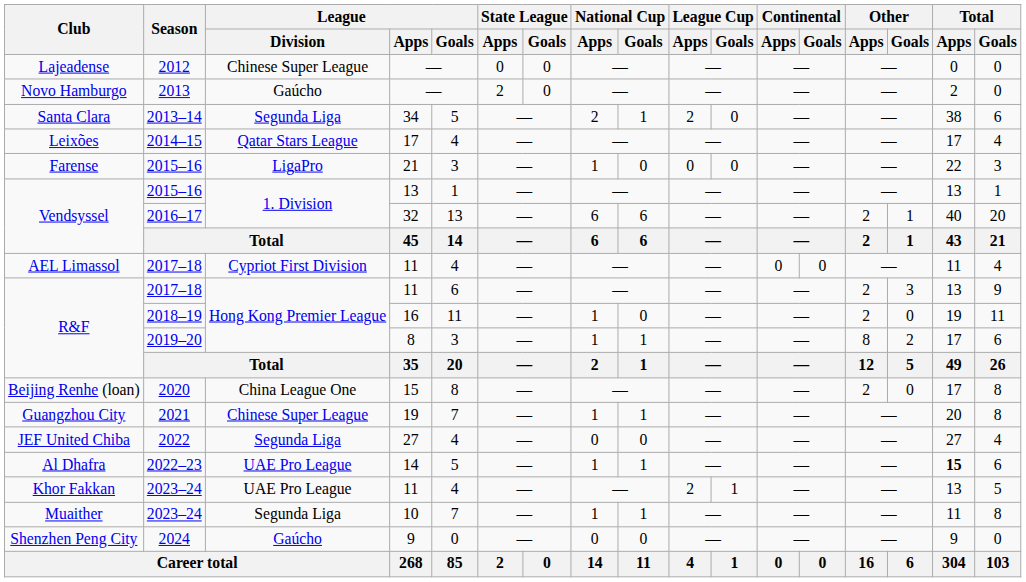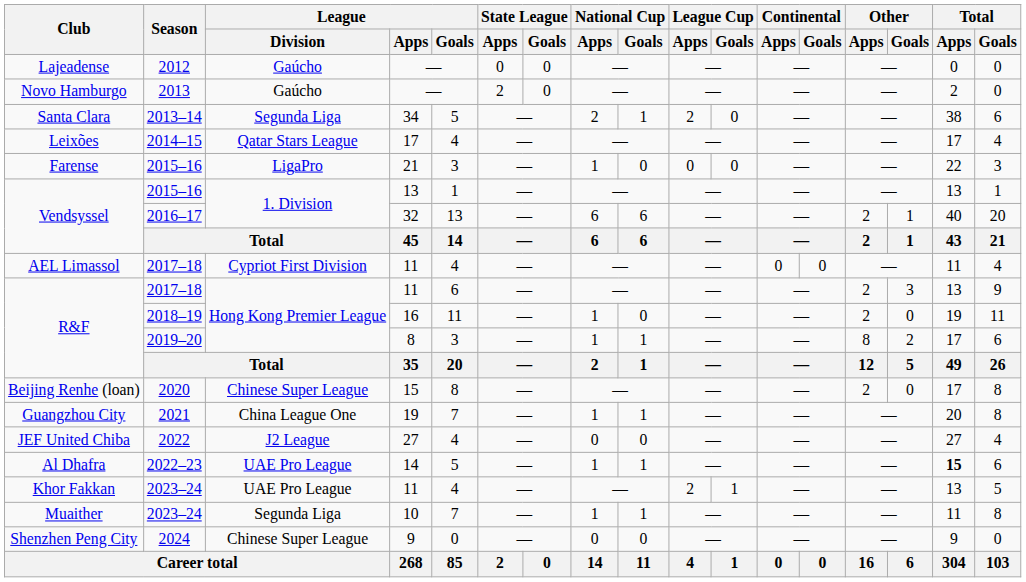 <table class="wikitable" style="text-align: center">
 <tr>
 <th rowspan="2">Club</th>
 <th rowspan="2">Season</th>
 <th colspan="3">League</th>
 <th colspan="2">State League</th>
 <th colspan="2">National Cup</th>
 <th colspan="2">League Cup</th>
 <th colspan="2">Continental</th>
 <th colspan="2">Other</th>
 <th colspan="2">Total</th>
 </tr>
 <tr>
 <th>Division</th>
 <th>Apps</th>
 <th>Goals</th>
 <th>Apps</th>
 <th>Goals</th>
 <th>Apps</th>
 <th>Goals</th>
 <th>Apps</th>
 <th>Goals</th>
 <th>Apps</th>
 <th>Goals</th>
 <th>Apps</th>
 <th>Goals</th>
 <th>Apps</th>
 <th>Goals</th>
 </tr>
 <tr>
 <td><a href='#'>Lajeadense</a></td>
 <td><a href='#'>2012</a></td>
-<td>Chinese Super League</td>
+<td><a href='#'>Gaúcho</a></td>
 <td colspan="2">—</td>
 <td>0</td>
 <td>0</td>
 <td colspan="2">—</td>
 <td colspan="2">—</td>
 <td colspan="2">—</td>
 <td colspan="2">—</td>
 <td>0</td>
 <td>0</td>
 </tr>
 <tr>
 <td><a href='#'>Novo Hamburgo</a></td>
 <td><a href='#'>2013</a></td>
 <td>Gaúcho</td>
 <td colspan="2">—</td>
 <td>2</td>
 <td>0</td>
 <td colspan="2">—</td>
 <td colspan="2">—</td>
 <td colspan="2">—</td>
 <td colspan="2">—</td>
 <td>2</td>
 <td>0</td>
 </tr>
 <tr>
 <td><a href='#'>Santa Clara</a></td>
 <td><a href='#'>2013–14</a></td>
 <td><a href='#'>Segunda Liga</a></td>
 <td>34</td>
 <td>5</td>
 <td colspan="2">—</td>
 <td>2</td>
 <td>1</td>
 <td>2</td>
 <td>0</td>
 <td colspan="2">—</td>
 <td colspan="2">—</td>
 <td>38</td>
 <td>6</td>
 </tr>
 <tr>
 <td><a href='#'>Leixões</a></td>
 <td><a href='#'>2014–15</a></td>
 <td><a href='#'>Qatar Stars League</a></td>
 <td>17</td>
 <td>4</td>
 <td colspan="2">—</td>
 <td colspan="2">—</td>
 <td colspan="2">—</td>
 <td colspan="2">—</td>
 <td colspan="2">—</td>
 <td>17</td>
 <td>4</td>
 </tr>
 <tr>
 <td><a href='#'>Farense</a></td>
 <td><a href='#'>2015–16</a></td>
 <td><a href='#'>LigaPro</a></td>
 <td>21</td>
 <td>3</td>
 <td colspan="2">—</td>
 <td>1</td>
 <td>0</td>
 <td>0</td>
 <td>0</td>
 <td colspan="2">—</td>
 <td colspan="2">—</td>
 <td>22</td>
 <td>3</td>
 </tr>
 <tr>
 <td rowspan="3"><a href='#'>Vendsyssel</a></td>
 <td><a href='#'>2015–16</a></td>
 <td rowspan="2"><a href='#'>1. Division</a></td>
 <td>13</td>
 <td>1</td>
 <td colspan="2">—</td>
 <td colspan="2">—</td>
 <td colspan="2">—</td>
 <td colspan="2">—</td>
 <td colspan="2">—</td>
 <td>13</td>
 <td>1</td>
 </tr>
 <tr>
 <td><a href='#'>2016–17</a></td>
 <td>32</td>
 <td>13</td>
 <td colspan="2">—</td>
 <td>6</td>
 <td>6</td>
 <td colspan="2">—</td>
 <td colspan="2">—</td>
 <td>2</td>
 <td>1</td>
 <td>40</td>
 <td>20</td>
 </tr>
 <tr>
 <th colspan="2">Total</th>
 <th>45</th>
 <th>14</th>
 <th colspan="2">—</th>
 <th>6</th>
 <th>6</th>
 <th colspan="2">—</th>
 <th colspan="2">—</th>
 <th>2</th>
 <th>1</th>
 <th>43</th>
 <th>21</th>
 </tr>
 <tr>
 <td><a href='#'>AEL Limassol</a></td>
 <td><a href='#'>2017–18</a></td>
 <td><a href='#'>Cypriot First Division</a></td>
 <td>11</td>
 <td>4</td>
 <td colspan="2">—</td>
 <td colspan="2">—</td>
 <td colspan="2">—</td>
 <td>0</td>
 <td>0</td>
 <td colspan="2">—</td>
 <td>11</td>
 <td>4</td>
 </tr>
 <tr>
 <td rowspan="4"><a href='#'>R&F</a></td>
 <td><a href='#'>2017–18</a></td>
 <td rowspan="3"><a href='#'>Hong Kong Premier League</a></td>
 <td>11</td>
 <td>6</td>
 <td colspan="2">—</td>
 <td colspan="2">—</td>
 <td colspan="2">—</td>
 <td colspan="2">—</td>
 <td>2</td>
 <td>3</td>
 <td>13</td>
 <td>9</td>
 </tr>
 <tr>
 <td><a href='#'>2018–19</a></td>
 <td>16</td>
 <td>11</td>
 <td colspan="2">—</td>
 <td>1</td>
 <td>0</td>
 <td colspan="2">—</td>
 <td colspan="2">—</td>
 <td>2</td>
 <td>0</td>
 <td>19</td>
 <td>11</td>
 </tr>
 <tr>
 <td><a href='#'>2019–20</a></td>
 <td>8</td>
 <td>3</td>
 <td colspan="2">—</td>
 <td>1</td>
 <td>1</td>
 <td colspan="2">—</td>
 <td colspan="2">—</td>
 <td>8</td>
 <td>2</td>
 <td>17</td>
 <td>6</td>
 </tr>
 <tr>
 <th colspan="2">Total</th>
 <th>35</th>
 <th>20</th>
 <th colspan="2">—</th>
 <th>2</th>
 <th>1</th>
 <th colspan="2">—</th>
 <th colspan="2">—</th>
 <th>12</th>
 <th>5</th>
 <th>49</th>
 <th>26</th>
 </tr>
 <tr>
 <td><a href='#'>Beijing Renhe</a> (loan)</td>
 <td><a href='#'>2020</a></td>
-<td>China League One</td>
+<td><a href='#'>Chinese Super League</a></td>
 <td>15</td>
 <td>8</td>
 <td colspan="2">—</td>
 <td colspan="2">—</td>
 <td colspan="2">—</td>
 <td colspan="2">—</td>
 <td>2</td>
 <td>0</td>
 <td>17</td>
 <td>8</td>
 </tr>
 <tr>
 <td><a href='#'>Guangzhou City</a></td>
 <td><a href='#'>2021</a></td>
-<td><a href='#'>Chinese Super League</a></td>
+<td>China League One</td>
 <td>19</td>
 <td>7</td>
 <td colspan="2">—</td>
 <td>1</td>
 <td>1</td>
 <td colspan="2">—</td>
 <td colspan="2">—</td>
 <td colspan="2">—</td>
 <td>20</td>
 <td>8</td>
 </tr>
 <tr>
 <td><a href='#'>JEF United Chiba</a></td>
 <td><a href='#'>2022</a></td>
-<td><a href='#'>Segunda Liga</a></td>
+<td><a href='#'>J2 League</a></td>
 <td>27</td>
 <td>4</td>
 <td colspan="2">—</td>
 <td>0</td>
 <td>0</td>
 <td colspan="2">—</td>
 <td colspan="2">—</td>
 <td colspan="2">—</td>
 <td>27</td>
 <td>4</td>
 </tr>
 <tr>
 <td><a href='#'>Al Dhafra</a></td>
 <td><a href='#'>2022–23</a></td>
 <td><a href='#'>UAE Pro League</a></td>
 <td>14</td>
 <td>5</td>
 <td colspan="2">—</td>
 <td>1</td>
 <td>1</td>
 <td colspan="2">—</td>
 <td colspan="2">—</td>
 <td colspan="2">—</td>
 <td><strong>15</strong></td>
 <td>6</td>
 </tr>
 <tr>
 <td><a href='#'>Khor Fakkan</a></td>
 <td><a href='#'>2023–24</a></td>
 <td>UAE Pro League</td>
 <td>11</td>
 <td>4</td>
 <td colspan="2">—</td>
 <td colspan="2">—</td>
 <td>2</td>
 <td>1</td>
 <td colspan="2">—</td>
 <td colspan="2">—</td>
 <td>13</td>
 <td>5</td>
 </tr>
 <tr>
 <td><a href='#'>Muaither</a></td>
 <td><a href='#'>2023–24</a></td>
 <td>Segunda Liga</td>
 <td>10</td>
 <td>7</td>
 <td colspan="2">—</td>
 <td>1</td>
 <td>1</td>
 <td colspan="2">—</td>
 <td colspan="2">—</td>
 <td colspan="2">—</td>
 <td>11</td>
 <td>8</td>
 </tr>
 <tr>
 <td><a href='#'>Shenzhen Peng City</a></td>
 <td><a href='#'>2024</a></td>
-<td><a href='#'>Gaúcho</a></td>
+<td>Chinese Super League</td>
 <td>9</td>
 <td>0</td>
 <td colspan="2">—</td>
 <td>0</td>
 <td>0</td>
 <td colspan="2">—</td>
 <td colspan="2">—</td>
 <td colspan="2">—</td>
 <td>9</td>
 <td>0</td>
 </tr>
 <tr>
 <th colspan="3">Career total</th>
 <th>268</th>
 <th>85</th>
 <th>2</th>
 <th>0</th>
 <th>14</th>
 <th>11</th>
 <th>4</th>
 <th>1</th>
 <th>0</th>
 <th>0</th>
 <th>16</th>
 <th>6</th>
 <th>304</th>
 <th>103</th>
 </tr>
 </table>
